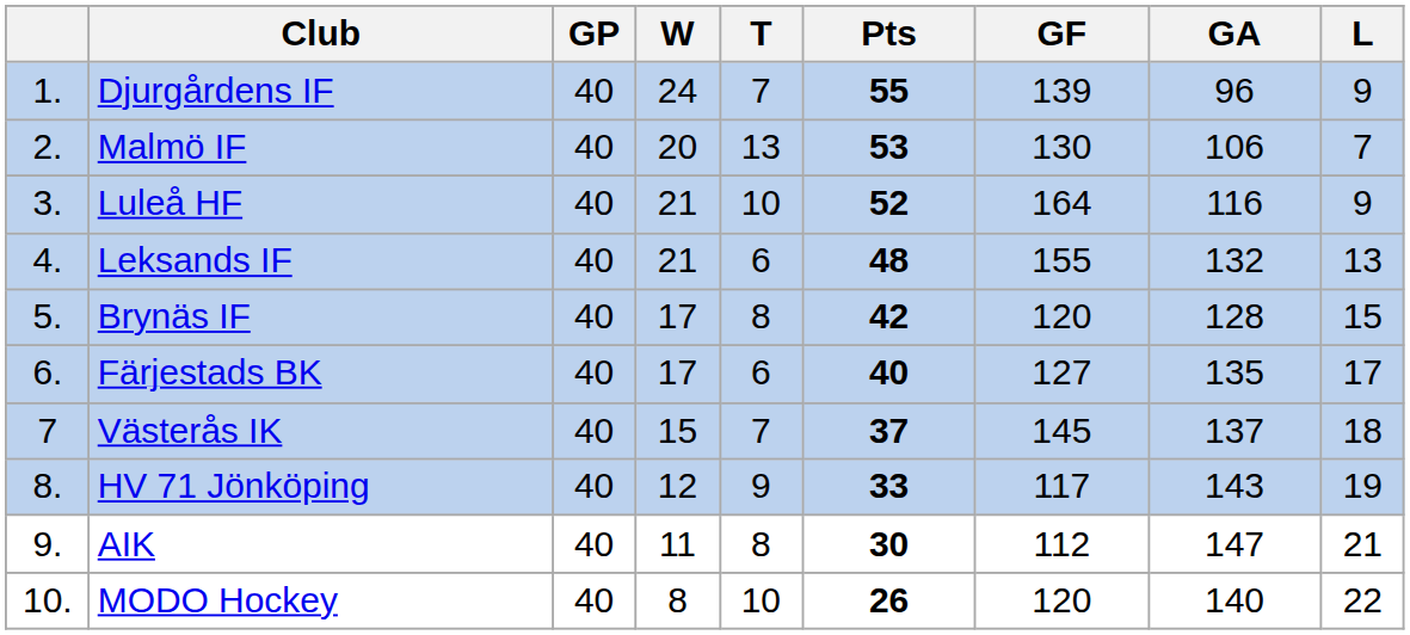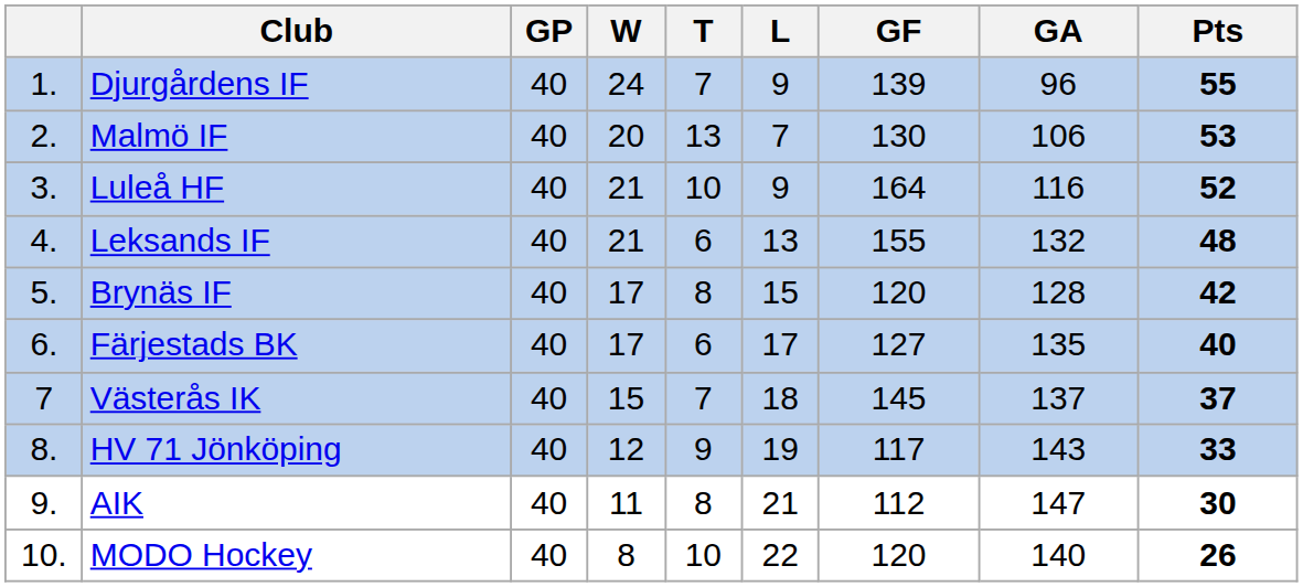 <table class="wikitable">
 <tr>
 <th width="30"></th>
 <th width="200">Club</th>
 <th width="30">GP</th>
 <th width="30">W</th>
 <th width="30">T</th>
-<th width="70">Pts</th>
+<th width="30">L</th>
 <th width="70">GF</th>
 <th width="70">GA</th>
-<th width="30">L</th>
+<th width="70">Pts</th>
 </tr>
 <tr bgcolor="#BCD2EE" align="center">
 <td>1.</td>
 <td align="left"><a href='#'>Djurgårdens IF</a></td>
 <td>40</td>
 <td>24</td>
 <td>7</td>
-<td><strong>55</strong></td>
+<td>9</td>
 <td>139</td>
 <td>96</td>
-<td>9</td>
+<td><strong>55</strong></td>
 </tr>
 <tr bgcolor="#BCD2EE" align="center">
 <td>2.</td>
 <td align="left"><a href='#'>Malmö IF</a></td>
 <td>40</td>
 <td>20</td>
 <td>13</td>
-<td><strong>53</strong></td>
+<td>7</td>
 <td>130</td>
 <td>106</td>
-<td>7</td>
+<td><strong>53</strong></td>
 </tr>
 <tr bgcolor="#BCD2EE" align="center">
 <td>3.</td>
 <td align="left"><a href='#'>Luleå HF</a></td>
 <td>40</td>
 <td>21</td>
 <td>10</td>
-<td><strong>52</strong></td>
+<td>9</td>
 <td>164</td>
 <td>116</td>
-<td>9</td>
+<td><strong>52</strong></td>
 </tr>
 <tr bgcolor="#BCD2EE" align="center">
 <td>4.</td>
 <td align="left"><a href='#'>Leksands IF</a></td>
 <td>40</td>
 <td>21</td>
 <td>6</td>
-<td><strong>48</strong></td>
+<td>13</td>
 <td>155</td>
 <td>132</td>
-<td>13</td>
+<td><strong>48</strong></td>
 </tr>
 <tr bgcolor="#BCD2EE" align="center">
 <td>5.</td>
 <td align="left"><a href='#'>Brynäs IF</a></td>
 <td>40</td>
 <td>17</td>
 <td>8</td>
-<td><strong>42</strong></td>
+<td>15</td>
 <td>120</td>
 <td>128</td>
-<td>15</td>
+<td><strong>42</strong></td>
 </tr>
 <tr bgcolor="#BCD2EE" align="center">
 <td>6.</td>
 <td align="left"><a href='#'>Färjestads BK</a></td>
 <td>40</td>
 <td>17</td>
 <td>6</td>
-<td><strong>40</strong></td>
+<td>17</td>
 <td>127</td>
 <td>135</td>
-<td>17</td>
+<td><strong>40</strong></td>
 </tr>
 <tr bgcolor="#BCD2EE" align="center">
 <td>7</td>
 <td align="left"><a href='#'>Västerås IK</a></td>
 <td>40</td>
 <td>15</td>
 <td>7</td>
-<td><strong>37</strong></td>
+<td>18</td>
 <td>145</td>
 <td>137</td>
-<td>18</td>
+<td><strong>37</strong></td>
 </tr>
 <tr bgcolor="#BCD2EE" align="center">
 <td>8.</td>
 <td align="left"><a href='#'>HV 71 Jönköping</a></td>
 <td>40</td>
 <td>12</td>
 <td>9</td>
-<td><strong>33</strong></td>
+<td>19</td>
 <td>117</td>
 <td>143</td>
-<td>19</td>
+<td><strong>33</strong></td>
 </tr>
 <tr bgcolor="#FFFFFF" align="center">
 <td>9.</td>
 <td align="left"><a href='#'>AIK</a></td>
 <td>40</td>
 <td>11</td>
 <td>8</td>
-<td><strong>30</strong></td>
+<td>21</td>
 <td>112</td>
 <td>147</td>
-<td>21</td>
+<td><strong>30</strong></td>
 </tr>
 <tr bgcolor="#FFFFFF" align="center">
 <td>10.</td>
 <td align="left"><a href='#'>MODO Hockey</a></td>
 <td>40</td>
 <td>8</td>
 <td>10</td>
-<td><strong>26</strong></td>
+<td>22</td>
 <td>120</td>
 <td>140</td>
-<td>22</td>
+<td><strong>26</strong></td>
 </tr>
 </table>
